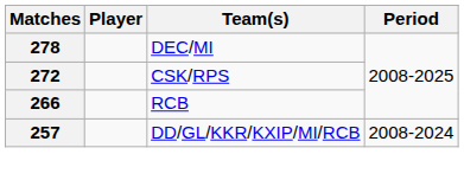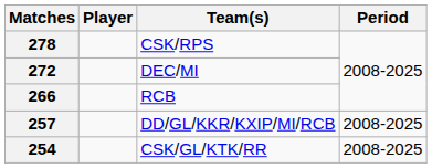 <table class="wikitable">
 <tr>
 <th>Matches</th>
 <th>Player</th>
 <th>Team(s)</th>
 <th>Period</th>
 </tr>
 <tr>
 <th>278</th>
 <td></td>
-<td><a href='#'>DEC</a>/<a href='#'>MI</a></td>
+<td><a href='#'>CSK</a>/<a href='#'>RPS</a></td>
 <td rowspan=3>2008-2025</td>
 </tr>
 <tr>
 <th>272</th>
 <td></td>
-<td><a href='#'>CSK</a>/<a href='#'>RPS</a></td>
+<td><a href='#'>DEC</a>/<a href='#'>MI</a></td>
 </tr>
 <tr>
 <th>266</th>
 <td></td>
 <td><a href='#'>RCB</a></td>
 </tr>
 <tr>
 <th>257</th>
 <td></td>
 <td><a href='#'>DD</a>/<a href='#'>GL</a>/<a href='#'>KKR</a>/<a href='#'>KXIP</a>/<a href='#'>MI</a>/<a href='#'>RCB</a></td>
-<td>2008-2024</td>
+<td>2008-2025</td>
+</tr>
+<tr>
+<th>254</th>
+<td></td>
+<td><a href='#'>CSK</a>/<a href='#'>GL</a>/<a href='#'>KTK</a>/<a href='#'>RR</a></td>
+<td>2008-2025</td>
 </tr>
 </table>
